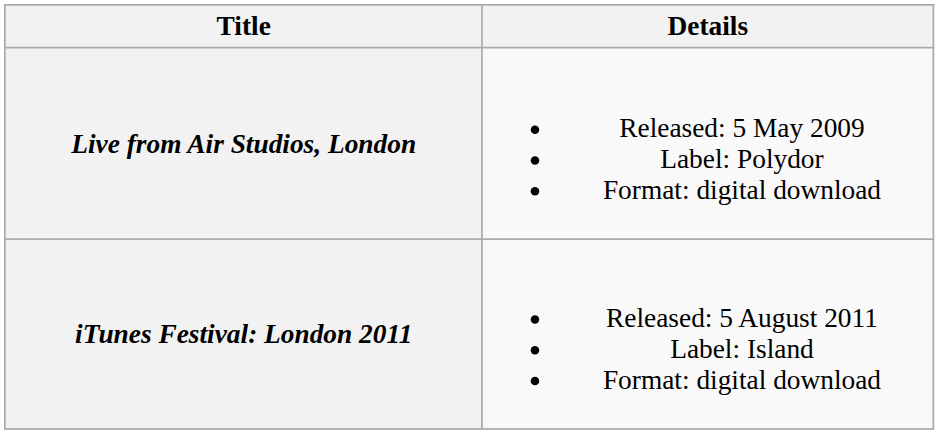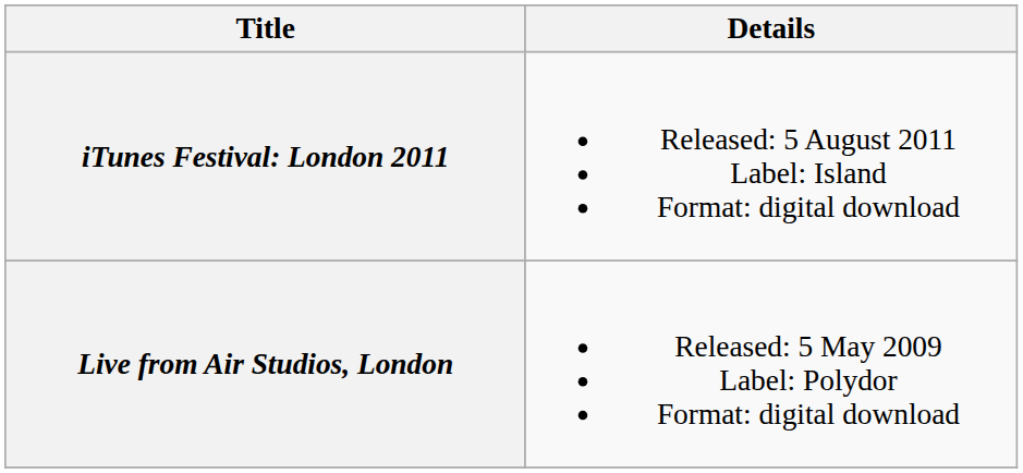 <table class="wikitable plainrowheaders" style="text-align:center;">
 <tr>
 <th scope="col" style="width:17em;">Title</th>
 <th scope="col" style="width:16em;">Details</th>
 </tr>
 <tr>
+<th scope="row"><em>iTunes Festival: London 2011</em></th>
+<td><br><ul><li>Released: 5 August 2011</li><li>Label: Island</li><li>Format: digital download</li></ul></td>
+</tr>
+<tr>
 <th scope="row"><em>Live from Air Studios, London</em></th>
 <td><br><ul><li>Released: 5 May 2009</li><li>Label: Polydor</li><li>Format: digital download</li></ul></td>
 </tr>
-<tr>
-<th scope="row"><em>iTunes Festival: London 2011</em></th>
-<td><br><ul><li>Released: 5 August 2011</li><li>Label: Island</li><li>Format: digital download</li></ul></td>
-</tr>
 </table>
